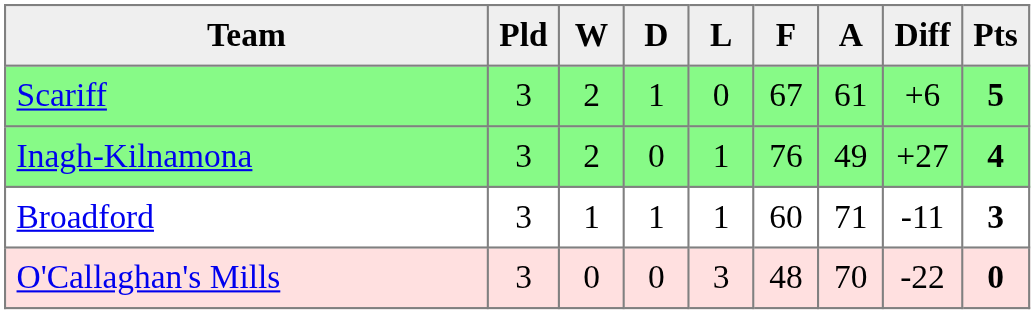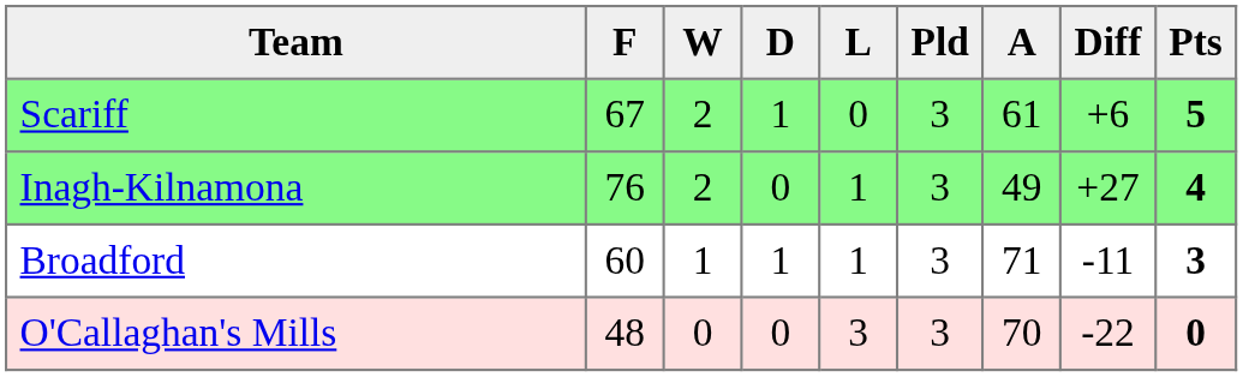 <table style=border-collapse:collapse border=1 cellspacing=0 cellpadding=5>
 <tr align=center bgcolor=#efefef>
 <th width=220>Team</th>
-<th width=20>Pld</th>
+<th width=20>F</th>
 <th width=20>W</th>
 <th width=20>D</th>
 <th width=20>L</th>
-<th width=20>F</th>
+<th width=20>Pld</th>
 <th width=20>A</th>
 <th width=20>Diff</th>
 <th width=20>Pts</th>
 </tr>
 <tr align=center style="background:#87FA87;">
 <td style="text-align:left;"> <a href='#'>Scariff</a></td>
-<td>3</td>
+<td>67</td>
 <td>2</td>
 <td>1</td>
 <td>0</td>
-<td>67</td>
+<td>3</td>
 <td>61</td>
 <td>+6</td>
 <td><strong>5</strong></td>
 </tr>
 <tr align=center style="background:#87FA87;">
 <td style="text-align:left;"> <a href='#'>Inagh-Kilnamona</a></td>
-<td>3</td>
+<td>76</td>
 <td>2</td>
 <td>0</td>
 <td>1</td>
-<td>76</td>
+<td>3</td>
 <td>49</td>
 <td>+27</td>
 <td><strong>4</strong></td>
 </tr>
 <tr align=center style="background:#FFFFFF;">
 <td style="text-align:left;"> <a href='#'>Broadford</a></td>
-<td>3</td>
+<td>60</td>
 <td>1</td>
 <td>1</td>
 <td>1</td>
-<td>60</td>
+<td>3</td>
 <td>71</td>
 <td>-11</td>
 <td><strong>3</strong></td>
 </tr>
 <tr align=center style="background:#FFE0E0;">
 <td style="text-align:left;"> <a href='#'>O'Callaghan's Mills</a></td>
-<td>3</td>
+<td>48</td>
 <td>0</td>
 <td>0</td>
 <td>3</td>
-<td>48</td>
+<td>3</td>
 <td>70</td>
 <td>-22</td>
 <td><strong>0</strong></td>
 </tr>
 </table>
